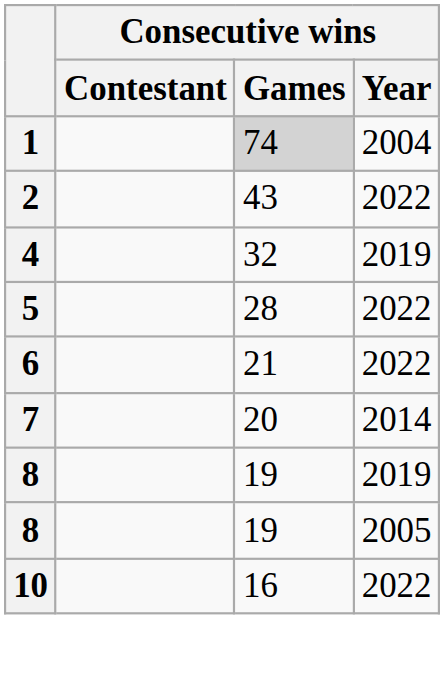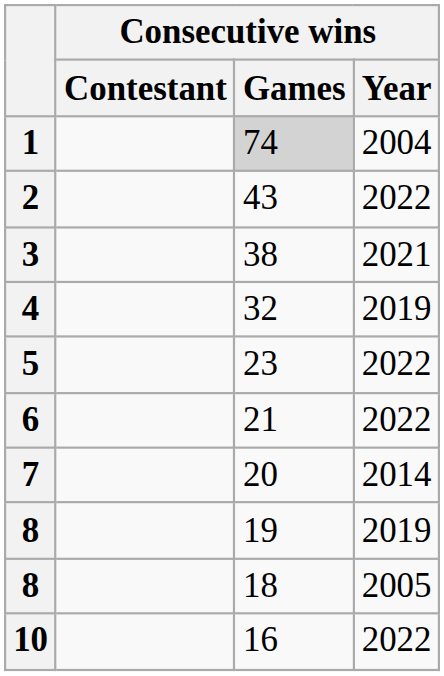 <table class="wikitable sortable">
 <tr>
 <th rowspan=2></th>
 <th colspan=3>Consecutive wins</th>
 </tr>
 <tr>
 <th>Contestant</th>
 <th>Games</th>
 <th>Year</th>
 </tr>
 <tr>
 <th>1</th>
 <td></td>
 <td style="background: lightgrey;">74</td>
 <td>2004</td>
 </tr>
 <tr>
 <th>2</th>
 <td></td>
 <td>43</td>
 <td>2022</td>
 </tr>
 <tr>
+<th>3</th>
+<td></td>
+<td>38</td>
+<td>2021</td>
+</tr>
+<tr>
 <th>4</th>
 <td></td>
 <td>32</td>
 <td>2019</td>
 </tr>
 <tr>
 <th>5</th>
 <td></td>
-<td>28</td>
+<td>23</td>
 <td>2022</td>
 </tr>
 <tr>
 <th>6</th>
 <td></td>
 <td>21</td>
 <td>2022</td>
 </tr>
 <tr>
 <th>7</th>
 <td></td>
 <td>20</td>
 <td>2014</td>
 </tr>
 <tr>
 <th>8</th>
 <td></td>
 <td>19</td>
 <td>2019</td>
 </tr>
 <tr>
 <th>8</th>
 <td></td>
-<td>19</td>
+<td>18</td>
 <td>2005</td>
 </tr>
 <tr>
 <th>10</th>
 <td></td>
 <td>16</td>
 <td>2022</td>
 </tr>
 </table>
